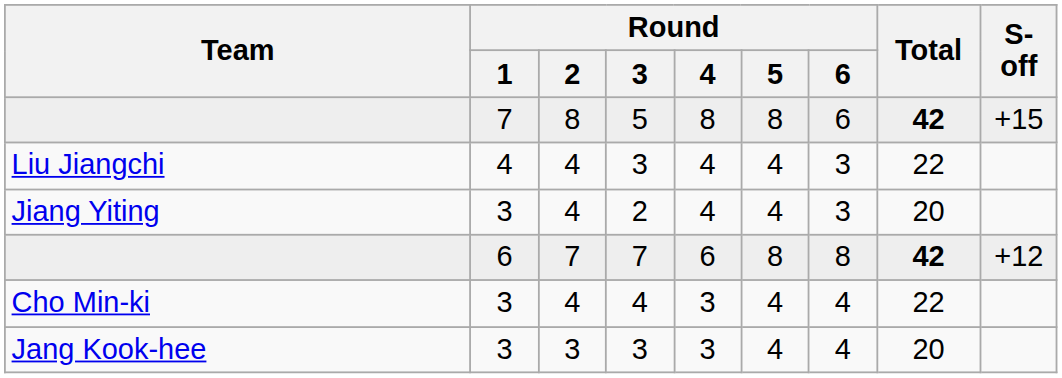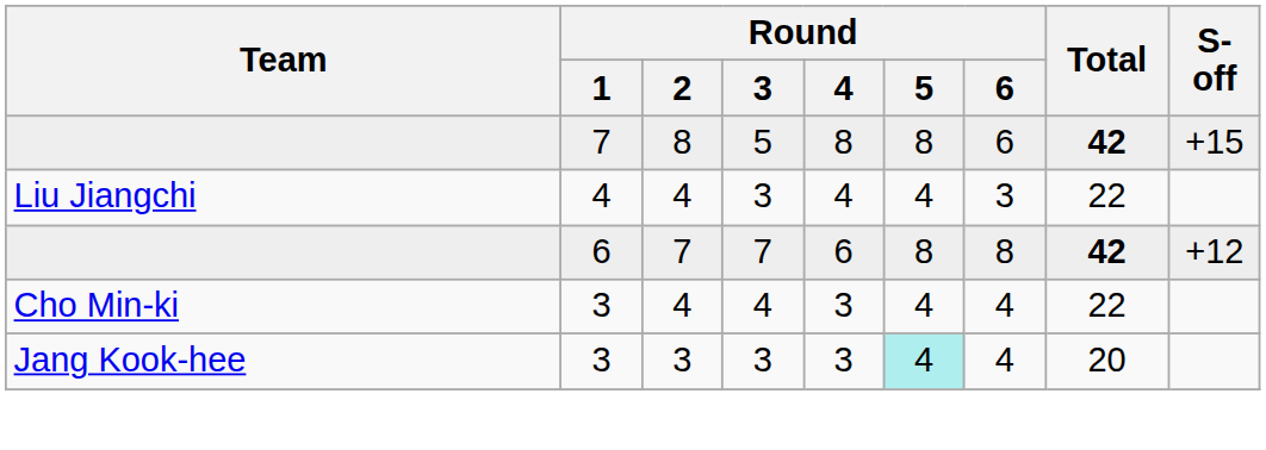 <table class="wikitable" style="text-align:center">
 <tr>
 <th rowspan=2 width=250>Team</th>
 <th colspan=6>Round</th>
 <th rowspan=2 width=50>Total</th>
 <th rowspan=2 width=35>S-off</th>
 </tr>
 <tr>
 <th width=30>1</th>
 <th width=30>2</th>
 <th width=30>3</th>
 <th width=30>4</th>
 <th width=30>5</th>
 <th width=30>6</th>
 </tr>
 <tr bgcolor=eeeeee>
 <td align=left></td>
 <td>7</td>
 <td>8</td>
 <td>5</td>
 <td>8</td>
 <td>8</td>
 <td>6</td>
 <td><strong>42</strong></td>
 <td>+15</td>
 </tr>
 <tr>
 <td align=left><a href='#'>Liu Jiangchi</a></td>
 <td>4</td>
 <td>4</td>
 <td>3</td>
 <td>4</td>
 <td>4</td>
 <td>3</td>
 <td>22</td>
 <td></td>
 </tr>
-<tr>
-<td align=left><a href='#'>Jiang Yiting</a></td>
-<td>3</td>
-<td>4</td>
-<td>2</td>
-<td>4</td>
-<td>4</td>
-<td>3</td>
-<td>20</td>
-<td></td>
-</tr>
 <tr bgcolor=eeeeee>
 <td align=left></td>
 <td>6</td>
 <td>7</td>
 <td>7</td>
 <td>6</td>
 <td>8</td>
 <td>8</td>
 <td><strong>42</strong></td>
 <td>+12</td>
 </tr>
 <tr>
 <td align=left><a href='#'>Cho Min-ki</a></td>
 <td>3</td>
 <td>4</td>
 <td>4</td>
 <td>3</td>
 <td>4</td>
 <td>4</td>
 <td>22</td>
 <td></td>
 </tr>
 <tr>
 <td align=left><a href='#'>Jang Kook-hee</a></td>
 <td>3</td>
 <td>3</td>
 <td>3</td>
 <td>3</td>
-<td>4</td>
+<td style="background: paleturquoise;">4</td>
 <td>4</td>
 <td>20</td>
 <td></td>
 </tr>
 </table>
